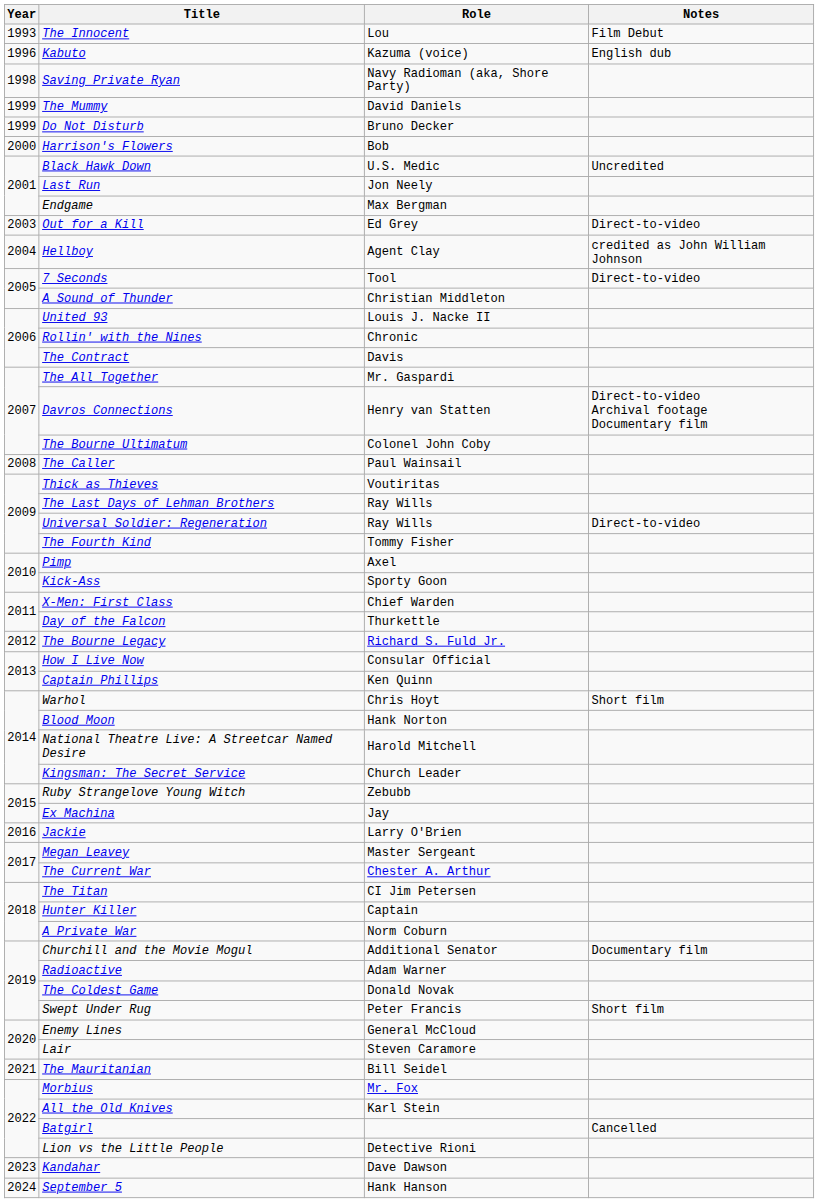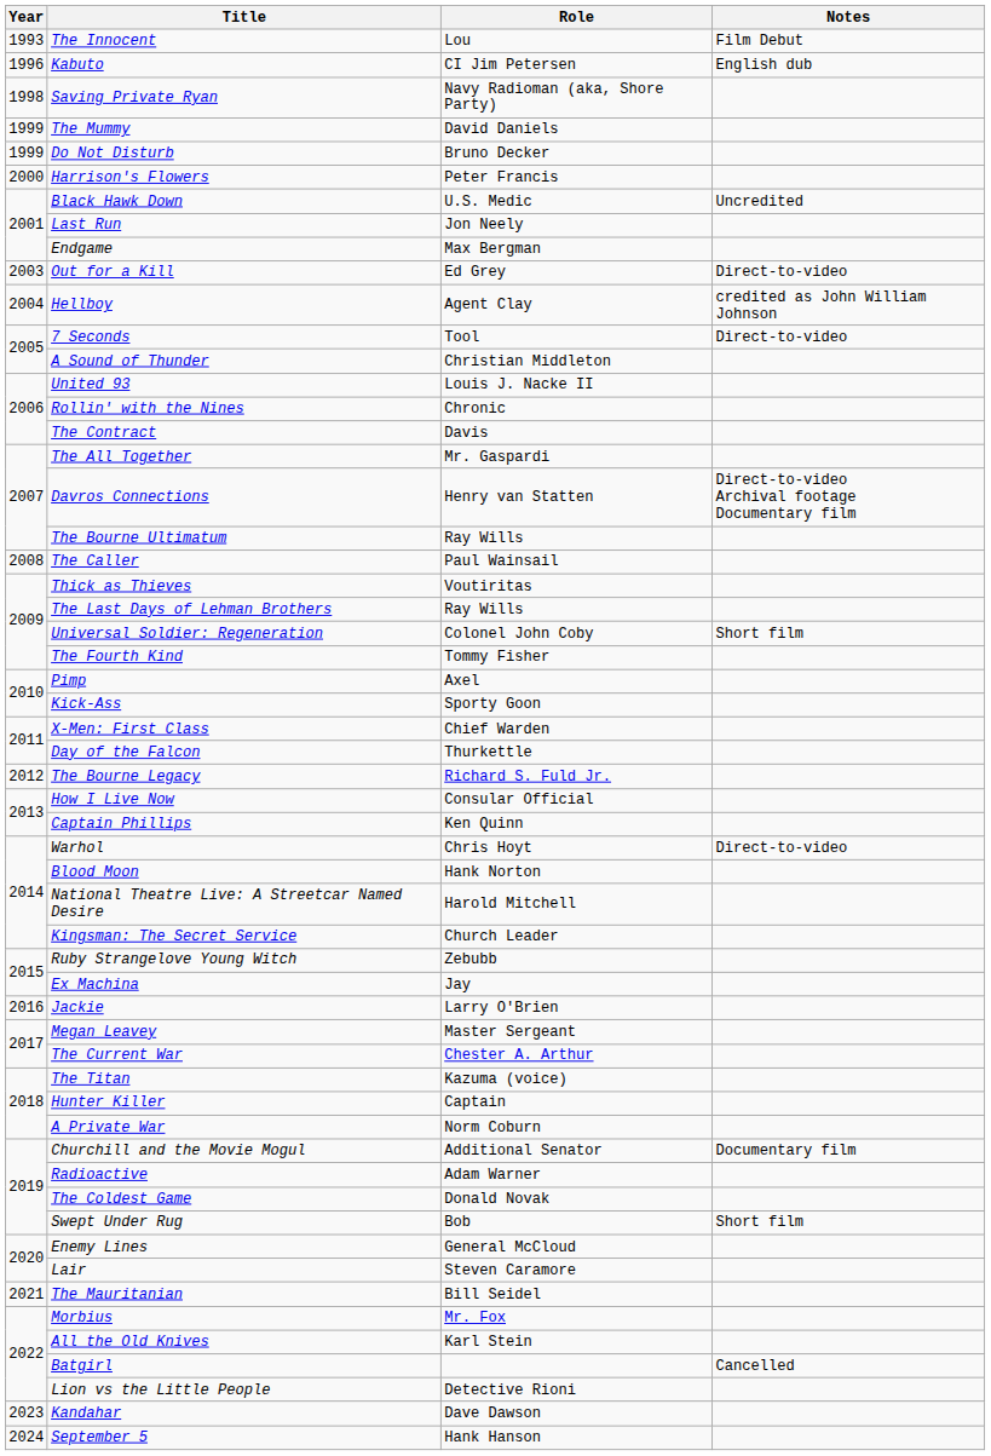 <table class="wikitable sortable">
 <tr>
 <th>Year</th>
 <th>Title</th>
 <th>Role</th>
 <th>Notes</th>
 </tr>
 <tr>
 <td>1993</td>
 <td><em><a href='#'>The Innocent</a></em></td>
 <td>Lou</td>
 <td>Film Debut</td>
 </tr>
 <tr>
 <td>1996</td>
 <td><em><a href='#'>Kabuto</a></em></td>
-<td>Kazuma (voice)</td>
+<td>CI Jim Petersen</td>
 <td>English dub</td>
 </tr>
 <tr>
 <td>1998</td>
 <td><em><a href='#'>Saving Private Ryan</a></em></td>
 <td>Navy Radioman (aka, Shore Party)</td>
 <td></td>
 </tr>
 <tr>
 <td>1999</td>
 <td><em><a href='#'>The Mummy</a></em></td>
 <td>David Daniels</td>
 <td></td>
 </tr>
 <tr>
 <td>1999</td>
 <td><em><a href='#'>Do Not Disturb</a></em></td>
 <td>Bruno Decker</td>
 <td></td>
 </tr>
 <tr>
 <td>2000</td>
 <td><em><a href='#'>Harrison's Flowers</a></em></td>
-<td>Bob</td>
+<td>Peter Francis</td>
 <td></td>
 </tr>
 <tr>
 <td rowspan="3">2001</td>
 <td><em><a href='#'>Black Hawk Down</a></em></td>
 <td>U.S. Medic</td>
 <td>Uncredited</td>
 </tr>
 <tr>
 <td><em><a href='#'>Last Run</a></em></td>
 <td>Jon Neely</td>
 <td></td>
 </tr>
 <tr>
 <td><em>Endgame</em></td>
 <td>Max Bergman</td>
 <td></td>
 </tr>
 <tr>
 <td>2003</td>
 <td><em><a href='#'>Out for a Kill</a></em></td>
 <td>Ed Grey</td>
 <td>Direct-to-video</td>
 </tr>
 <tr>
 <td>2004</td>
 <td><em><a href='#'>Hellboy</a></em></td>
 <td>Agent Clay</td>
 <td>credited as John William Johnson</td>
 </tr>
 <tr>
 <td rowspan="2">2005</td>
 <td><em><a href='#'>7 Seconds</a></em></td>
 <td>Tool</td>
 <td>Direct-to-video</td>
 </tr>
 <tr>
 <td><em><a href='#'>A Sound of Thunder</a></em></td>
 <td>Christian Middleton</td>
 <td></td>
 </tr>
 <tr>
 <td rowspan="3">2006</td>
 <td><em><a href='#'>United 93</a></em></td>
 <td>Louis J. Nacke II</td>
 <td></td>
 </tr>
 <tr>
 <td><em><a href='#'>Rollin' with the Nines</a></em></td>
 <td>Chronic</td>
 <td></td>
 </tr>
 <tr>
 <td><em><a href='#'>The Contract</a></em></td>
 <td>Davis</td>
 <td></td>
 </tr>
 <tr>
 <td rowspan="3">2007</td>
 <td><em><a href='#'>The All Together</a></em></td>
 <td>Mr. Gaspardi</td>
 <td></td>
 </tr>
 <tr>
 <td><em><a href='#'>Davros Connections</a></em></td>
 <td>Henry van Statten</td>
 <td>Direct-to-video<br>Archival footage<br>Documentary film</td>
 </tr>
 <tr>
 <td><em><a href='#'>The Bourne Ultimatum</a></em></td>
-<td>Colonel John Coby</td>
+<td>Ray Wills</td>
 <td></td>
 </tr>
 <tr>
 <td>2008</td>
 <td><em><a href='#'>The Caller</a></em></td>
 <td>Paul Wainsail</td>
 <td></td>
 </tr>
 <tr>
 <td rowspan="4">2009</td>
 <td><em><a href='#'>Thick as Thieves</a></em></td>
 <td>Voutiritas</td>
 <td></td>
 </tr>
 <tr>
 <td><em><a href='#'>The Last Days of Lehman Brothers</a></em></td>
 <td>Ray Wills</td>
 <td></td>
 </tr>
 <tr>
 <td><em><a href='#'>Universal Soldier: Regeneration</a></em></td>
-<td>Ray Wills</td>
-<td>Direct-to-video</td>
+<td>Colonel John Coby</td>
+<td>Short film</td>
 </tr>
 <tr>
 <td><em><a href='#'>The Fourth Kind</a></em></td>
 <td>Tommy Fisher</td>
 <td></td>
 </tr>
 <tr>
 <td rowspan="2">2010</td>
 <td><em><a href='#'>Pimp</a></em></td>
 <td>Axel</td>
 <td></td>
 </tr>
 <tr>
 <td><em><a href='#'>Kick-Ass</a></em></td>
 <td>Sporty Goon</td>
 <td></td>
 </tr>
 <tr>
 <td rowspan="2">2011</td>
 <td><em><a href='#'>X-Men: First Class</a></em></td>
 <td>Chief Warden</td>
 <td></td>
 </tr>
 <tr>
 <td><em><a href='#'>Day of the Falcon</a></em></td>
 <td>Thurkettle</td>
 <td></td>
 </tr>
 <tr>
 <td>2012</td>
 <td><em><a href='#'>The Bourne Legacy</a></em></td>
 <td><a href='#'>Richard S. Fuld Jr.</a></td>
 <td></td>
 </tr>
 <tr>
 <td rowspan="2">2013</td>
 <td><em><a href='#'>How I Live Now</a></em></td>
 <td>Consular Official</td>
 <td></td>
 </tr>
 <tr>
 <td><em><a href='#'>Captain Phillips</a></em></td>
 <td>Ken Quinn</td>
 <td></td>
 </tr>
 <tr>
 <td rowspan="4">2014</td>
 <td><em>Warhol</em></td>
 <td>Chris Hoyt</td>
-<td>Short film</td>
+<td>Direct-to-video</td>
 </tr>
 <tr>
 <td><em><a href='#'>Blood Moon</a></em></td>
 <td>Hank Norton</td>
 <td></td>
 </tr>
 <tr>
 <td><em>National Theatre Live: A Streetcar Named Desire</em></td>
 <td>Harold Mitchell</td>
 <td></td>
 </tr>
 <tr>
 <td><em><a href='#'>Kingsman: The Secret Service</a></em></td>
 <td>Church Leader</td>
 <td></td>
 </tr>
 <tr>
 <td rowspan="2">2015</td>
 <td><em>Ruby Strangelove Young Witch</em></td>
 <td>Zebubb</td>
 <td></td>
 </tr>
 <tr>
 <td><em><a href='#'>Ex Machina</a></em></td>
 <td>Jay</td>
 <td></td>
 </tr>
 <tr>
 <td>2016</td>
 <td><em><a href='#'>Jackie</a></em></td>
 <td>Larry O'Brien</td>
 <td></td>
 </tr>
 <tr>
 <td rowspan=2>2017</td>
 <td><em><a href='#'>Megan Leavey</a></em></td>
 <td>Master Sergeant</td>
 <td></td>
 </tr>
 <tr>
 <td><em><a href='#'>The Current War</a></em></td>
 <td><a href='#'>Chester A. Arthur</a></td>
 <td></td>
 </tr>
 <tr>
 <td rowspan="3">2018</td>
 <td><em><a href='#'>The Titan</a></em></td>
-<td>CI Jim Petersen</td>
+<td>Kazuma (voice)</td>
 <td></td>
 </tr>
 <tr>
 <td><em><a href='#'>Hunter Killer</a></em></td>
 <td>Captain</td>
 <td></td>
 </tr>
 <tr>
 <td><em><a href='#'>A Private War</a></em></td>
 <td>Norm Coburn</td>
 <td></td>
 </tr>
 <tr>
 <td rowspan="4">2019</td>
 <td><em>Churchill and the Movie Mogul</em></td>
 <td>Additional Senator</td>
 <td>Documentary film</td>
 </tr>
 <tr>
 <td><em><a href='#'>Radioactive</a></em></td>
 <td>Adam Warner</td>
 <td></td>
 </tr>
 <tr>
 <td><em><a href='#'>The Coldest Game</a></em></td>
 <td>Donald Novak</td>
 <td></td>
 </tr>
 <tr>
 <td><em>Swept Under Rug</em></td>
-<td>Peter Francis</td>
+<td>Bob</td>
 <td>Short film</td>
 </tr>
 <tr>
 <td rowspan="2">2020</td>
 <td><em>Enemy Lines</em></td>
 <td>General McCloud</td>
 <td></td>
 </tr>
 <tr>
 <td><em>Lair</em></td>
 <td>Steven Caramore</td>
 <td></td>
 </tr>
 <tr>
 <td>2021</td>
 <td><em><a href='#'>The Mauritanian</a></em></td>
 <td>Bill Seidel</td>
 <td></td>
 </tr>
 <tr>
 <td rowspan="4">2022</td>
 <td><em><a href='#'>Morbius</a></em></td>
 <td><a href='#'>Mr. Fox</a></td>
 <td></td>
 </tr>
 <tr>
 <td><em><a href='#'>All the Old Knives</a></em></td>
 <td>Karl Stein</td>
 <td></td>
 </tr>
 <tr>
 <td><em><a href='#'>Batgirl</a></em></td>
 <td></td>
 <td>Cancelled</td>
 </tr>
 <tr>
 <td><em>Lion vs the Little People</em></td>
 <td>Detective Rioni</td>
 <td></td>
 </tr>
 <tr>
 <td>2023</td>
 <td><em><a href='#'>Kandahar</a></em></td>
 <td>Dave Dawson</td>
 <td></td>
 </tr>
 <tr>
 <td>2024</td>
 <td><em><a href='#'>September 5</a></em></td>
 <td>Hank Hanson</td>
 <td></td>
 </tr>
 </table>
